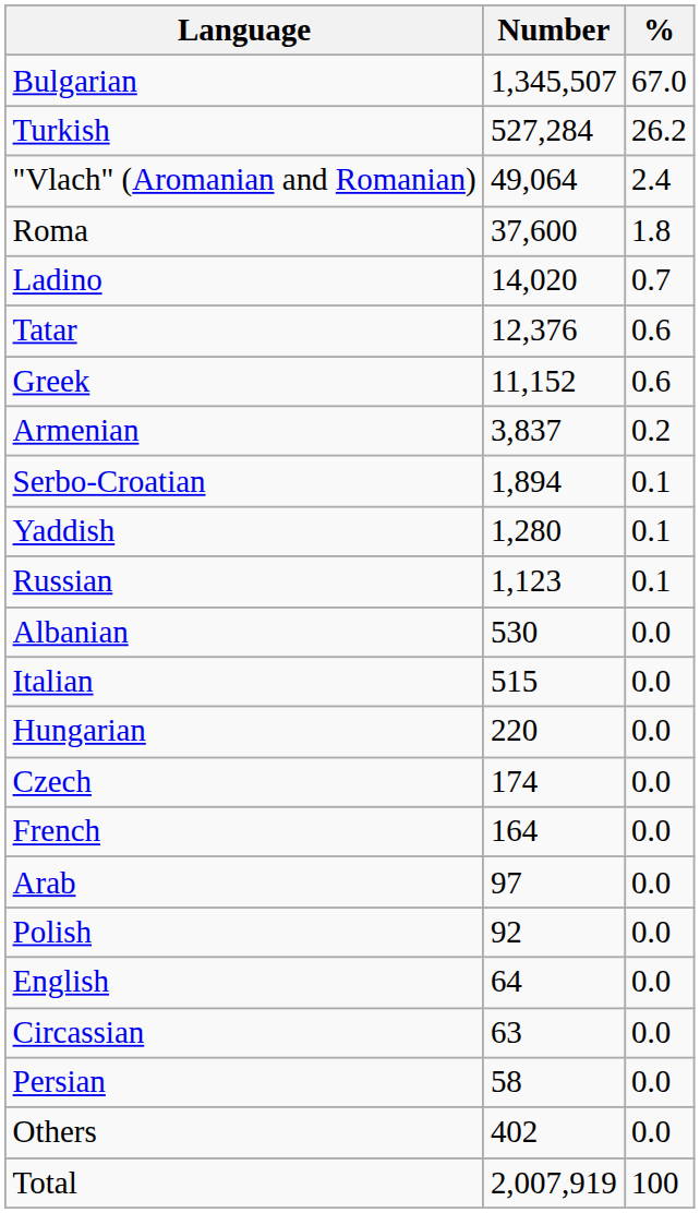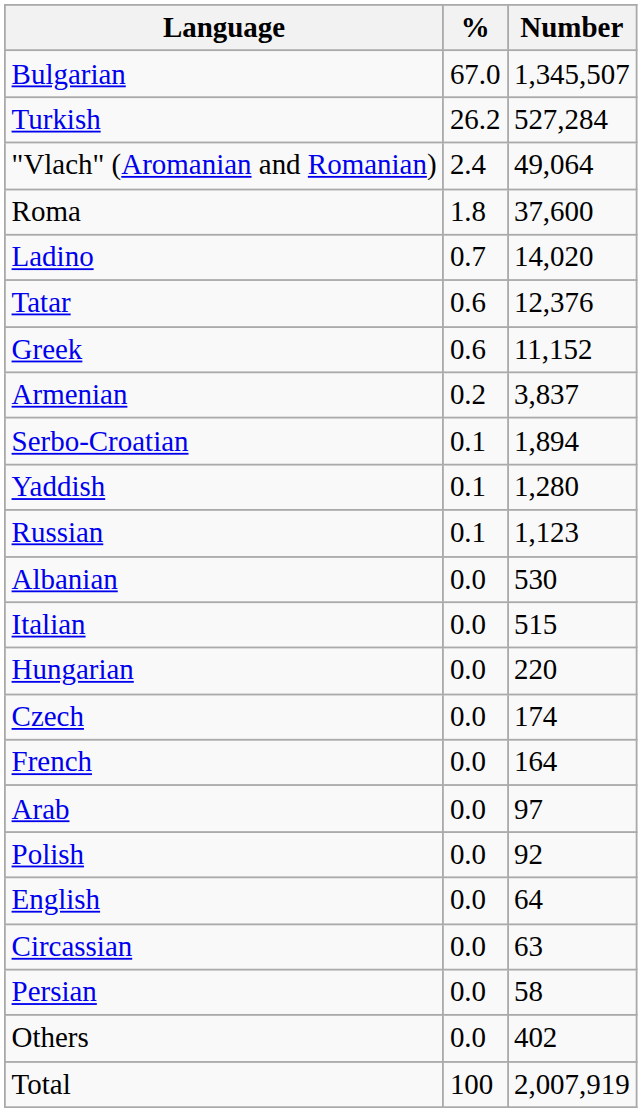 <table class="wikitable">
 <tr>
 <th>Language</th>
+<th>%</th>
 <th>Number</th>
-<th>%</th>
 </tr>
 <tr>
 <td><a href='#'>Bulgarian</a></td>
+<td>67.0</td>
 <td>1,345,507</td>
-<td>67.0</td>
 </tr>
 <tr>
 <td><a href='#'>Turkish</a></td>
+<td>26.2</td>
 <td>527,284</td>
-<td>26.2</td>
 </tr>
 <tr>
 <td>"Vlach" (<a href='#'>Aromanian</a> and <a href='#'>Romanian</a>)</td>
+<td>2.4</td>
 <td>49,064</td>
-<td>2.4</td>
 </tr>
 <tr>
 <td>Roma</td>
+<td>1.8</td>
 <td>37,600</td>
-<td>1.8</td>
 </tr>
 <tr>
 <td><a href='#'>Ladino</a></td>
+<td>0.7</td>
 <td>14,020</td>
-<td>0.7</td>
 </tr>
 <tr>
 <td><a href='#'>Tatar</a></td>
+<td>0.6</td>
 <td>12,376</td>
-<td>0.6</td>
 </tr>
 <tr>
 <td><a href='#'>Greek</a></td>
+<td>0.6</td>
 <td>11,152</td>
-<td>0.6</td>
 </tr>
 <tr>
 <td><a href='#'>Armenian</a></td>
+<td>0.2</td>
 <td>3,837</td>
-<td>0.2</td>
 </tr>
 <tr>
 <td><a href='#'>Serbo-Croatian</a></td>
+<td>0.1</td>
 <td>1,894</td>
-<td>0.1</td>
 </tr>
 <tr>
 <td><a href='#'>Yaddish</a></td>
+<td>0.1</td>
 <td>1,280</td>
-<td>0.1</td>
 </tr>
 <tr>
 <td><a href='#'>Russian</a></td>
+<td>0.1</td>
 <td>1,123</td>
-<td>0.1</td>
 </tr>
 <tr>
 <td><a href='#'>Albanian</a></td>
+<td>0.0</td>
 <td>530</td>
-<td>0.0</td>
 </tr>
 <tr>
 <td><a href='#'>Italian</a></td>
+<td>0.0</td>
 <td>515</td>
-<td>0.0</td>
 </tr>
 <tr>
 <td><a href='#'>Hungarian</a></td>
+<td>0.0</td>
 <td>220</td>
-<td>0.0</td>
 </tr>
 <tr>
 <td><a href='#'>Czech</a></td>
+<td>0.0</td>
 <td>174</td>
-<td>0.0</td>
 </tr>
 <tr>
 <td><a href='#'>French</a></td>
+<td>0.0</td>
 <td>164</td>
-<td>0.0</td>
 </tr>
 <tr>
 <td><a href='#'>Arab</a></td>
+<td>0.0</td>
 <td>97</td>
-<td>0.0</td>
 </tr>
 <tr>
 <td><a href='#'>Polish</a></td>
+<td>0.0</td>
 <td>92</td>
-<td>0.0</td>
 </tr>
 <tr>
 <td><a href='#'>English</a></td>
+<td>0.0</td>
 <td>64</td>
-<td>0.0</td>
 </tr>
 <tr>
 <td><a href='#'>Circassian</a></td>
+<td>0.0</td>
 <td>63</td>
-<td>0.0</td>
 </tr>
 <tr>
 <td><a href='#'>Persian</a></td>
+<td>0.0</td>
 <td>58</td>
-<td>0.0</td>
 </tr>
 <tr>
 <td>Others</td>
+<td>0.0</td>
 <td>402</td>
-<td>0.0</td>
 </tr>
 <tr>
 <td>Total</td>
+<td>100</td>
 <td>2,007,919</td>
-<td>100</td>
 </tr>
 </table>
